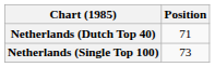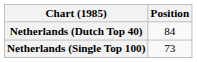 <table class="wikitable sortable plainrowheaders" style="text-align:center">
 <tr>
 <th>Chart (1985)</th>
 <th>Position</th>
 </tr>
 <tr>
 <th scope="row">Netherlands (Dutch Top 40)</th>
-<td>71</td>
+<td>84</td>
 </tr>
 <tr>
 <th scope="row">Netherlands (Single Top 100)</th>
 <td>73</td>
 </tr>
 </table>
